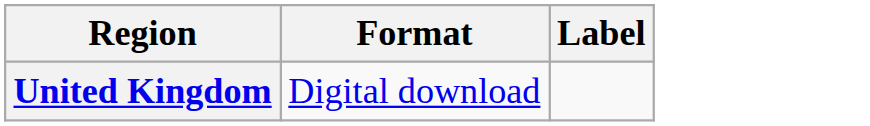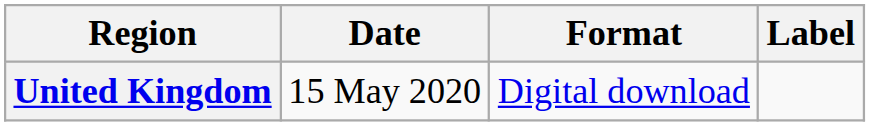 <table class="wikitable sortable plainrowheaders" style="text-align:center">
 <tr>
 <th>Region</th>
+<th>Date</th>
 <th>Format</th>
 <th>Label</th>
 </tr>
 <tr>
 <th scope="row"><a href='#'>United Kingdom</a></th>
+<td>15 May 2020</td>
 <td><a href='#'>Digital download</a></td>
 <td></td>
 </tr>
 </table>
